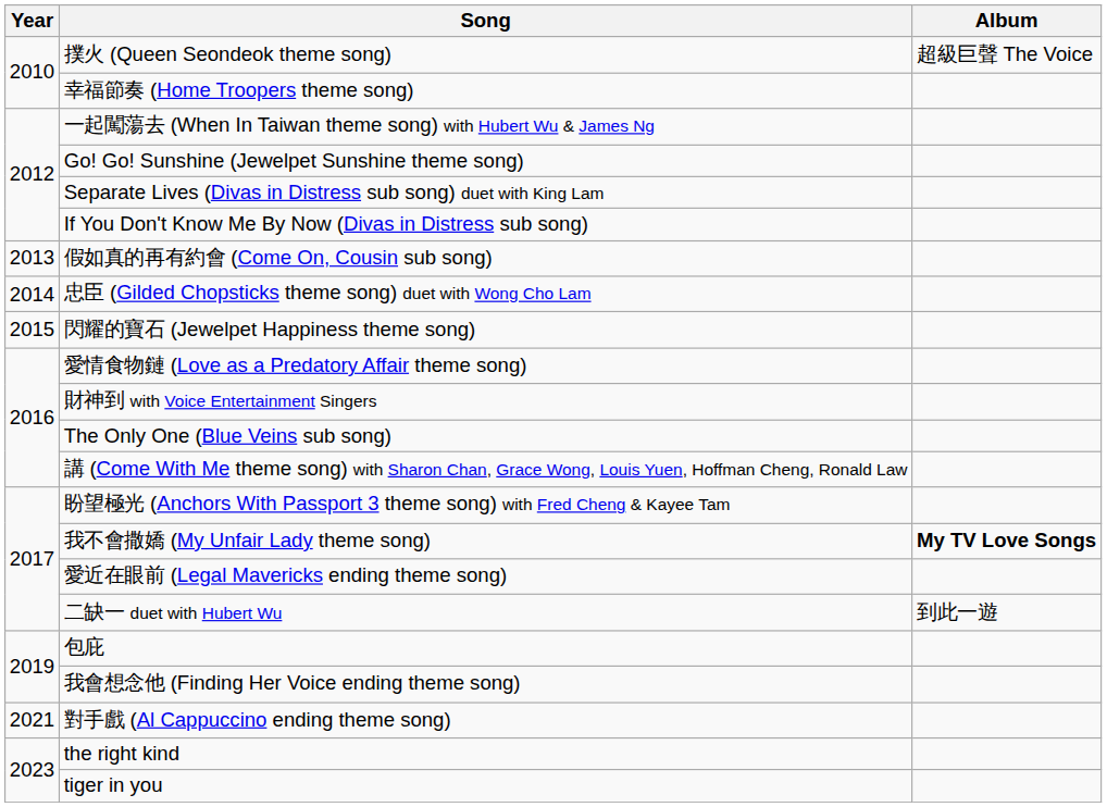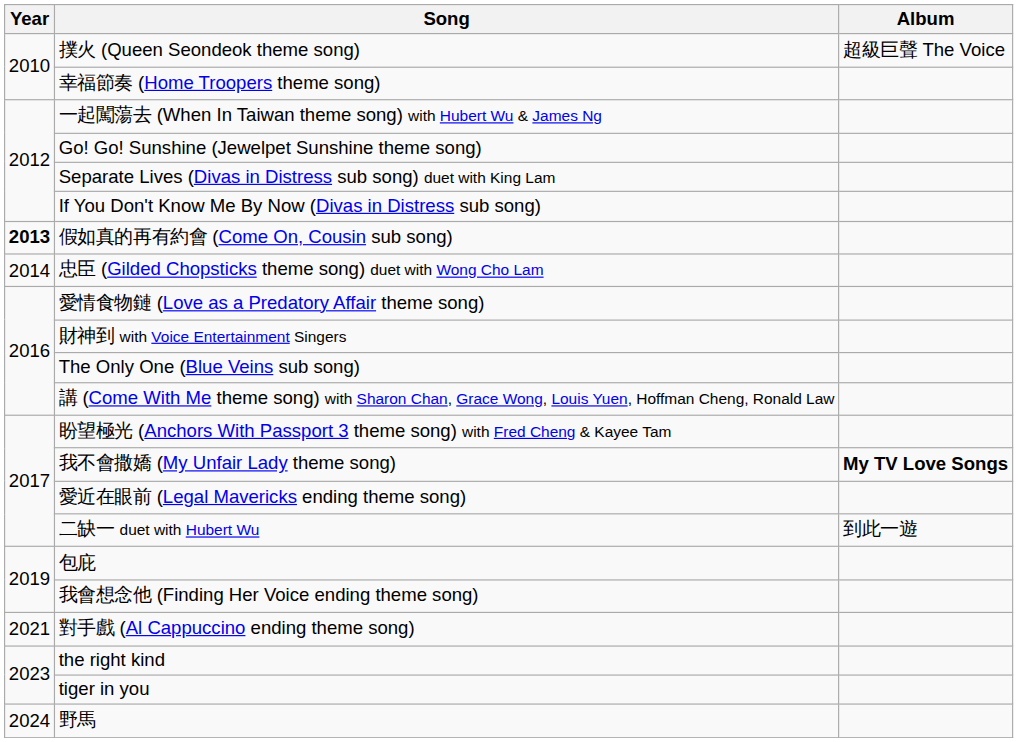 <table class="wikitable">
 <tr>
 <th>Year</th>
 <th>Song</th>
 <th>Album</th>
 </tr>
 <tr>
 <td rowspan="2">2010</td>
 <td>撲火 (Queen Seondeok theme song)</td>
 <td>超級巨聲 The Voice</td>
 </tr>
 <tr>
 <td>幸福節奏 (<a href='#'>Home Troopers</a> theme song)</td>
 <td></td>
 </tr>
 <tr>
 <td rowspan="4">2012</td>
 <td>一起闖蕩去 (When In Taiwan theme song) <small>with <a href='#'>Hubert Wu</a> & <a href='#'>James Ng</a></small></td>
 <td></td>
 </tr>
 <tr>
 <td>Go! Go! Sunshine (Jewelpet Sunshine theme song)</td>
 <td></td>
 </tr>
 <tr>
 <td>Separate Lives (<a href='#'>Divas in Distress</a> sub song) <small>duet with King Lam</small></td>
 <td></td>
 </tr>
 <tr>
 <td>If You Don't Know Me By Now (<a href='#'>Divas in Distress</a> sub song)</td>
 <td></td>
 </tr>
 <tr>
-<td>2013</td>
+<td><strong>2013</strong></td>
 <td>假如真的再有約會 (<a href='#'>Come On, Cousin</a> sub song)</td>
 <td></td>
 </tr>
 <tr>
 <td>2014</td>
 <td>忠臣 (<a href='#'>Gilded Chopsticks</a> theme song) <small>duet with <a href='#'>Wong Cho Lam</a></small></td>
-<td></td>
-</tr>
-<tr>
-<td>2015</td>
-<td>閃耀的寶石 (Jewelpet Happiness theme song)</td>
 <td></td>
 </tr>
 <tr>
 <td rowspan="4">2016</td>
 <td>愛情食物鏈 (<a href='#'>Love as a Predatory Affair</a> theme song)</td>
 <td></td>
 </tr>
 <tr>
 <td>財神到 <small>with <a href='#'>Voice Entertainment</a> Singers</small></td>
 <td></td>
 </tr>
 <tr>
 <td>The Only One (<a href='#'>Blue Veins</a> sub song)</td>
 <td></td>
 </tr>
 <tr>
 <td>講 (<a href='#'>Come With Me</a> theme song) <small>with <a href='#'>Sharon Chan</a>, <a href='#'>Grace Wong</a>, <a href='#'>Louis Yuen</a>, Hoffman Cheng, Ronald Law</small></td>
 <td></td>
 </tr>
 <tr>
 <td rowspan="4">2017</td>
 <td>盼望極光 (<a href='#'>Anchors With Passport 3</a> theme song) <small>with <a href='#'>Fred Cheng</a> & Kayee Tam</small></td>
 <td></td>
 </tr>
 <tr>
 <td>我不會撒嬌 (<a href='#'>My Unfair Lady</a> theme song)</td>
 <td><strong>My TV Love Songs</strong></td>
 </tr>
 <tr>
 <td>愛近在眼前 (<a href='#'>Legal Mavericks</a> ending theme song)</td>
 <td></td>
 </tr>
 <tr>
 <td>二缺一 <small>duet with <a href='#'>Hubert Wu</a></small></td>
 <td>到此一遊</td>
 </tr>
 <tr>
 <td rowspan="2">2019</td>
 <td>包庇</td>
 <td></td>
 </tr>
 <tr>
 <td>我會想念他 (Finding Her Voice ending theme song)</td>
 <td></td>
 </tr>
 <tr>
 <td>2021</td>
 <td>對手戲 (<a href='#'>Al Cappuccino</a> ending theme song)</td>
 <td></td>
 </tr>
 <tr>
 <td rowspan="2">2023</td>
 <td>the right kind</td>
 <td></td>
 </tr>
 <tr>
 <td>tiger in you</td>
 <td></td>
 </tr>
+<tr>
+<td>2024</td>
+<td>野馬</td>
+<td></td>
+</tr>
 </table>
